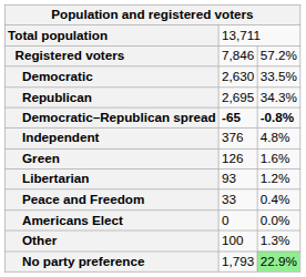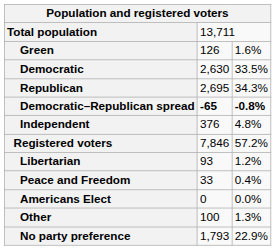 <table class="wikitable collapsible collapsed">
 <tr>
 <th colspan="3">Population and registered voters</th>
 </tr>
 <tr>
 <th scope="row" style="text-align: left;">Total population</th>
 <td colspan="2">13,711</td>
 </tr>
 <tr>
-<th scope="row" style="text-align: left;">  Registered voters</th>
-<td>7,846</td>
-<td>57.2%</td>
+<th scope="row" style="text-align: left;">    Green</th>
+<td>126</td>
+<td>1.6%</td>
 </tr>
 <tr>
 <th scope="row" style="text-align: left;">    Democratic</th>
 <td>2,630</td>
 <td>33.5%</td>
 </tr>
 <tr>
 <th scope="row" style="text-align: left;">    Republican</th>
 <td>2,695</td>
 <td>34.3%</td>
 </tr>
 <tr>
 <th scope="row" style="text-align: left;">    Democratic–Republican spread</th>
 <td><span><strong>-65</strong></span></td>
 <td><span><strong>-0.8%</strong></span></td>
 </tr>
 <tr>
 <th scope="row" style="text-align: left;">    Independent</th>
 <td>376</td>
 <td>4.8%</td>
 </tr>
 <tr>
-<th scope="row" style="text-align: left;">    Green</th>
-<td>126</td>
-<td>1.6%</td>
+<th scope="row" style="text-align: left;">  Registered voters</th>
+<td>7,846</td>
+<td>57.2%</td>
 </tr>
 <tr>
 <th scope="row" style="text-align: left;">    Libertarian</th>
 <td>93</td>
 <td>1.2%</td>
 </tr>
 <tr>
 <th scope="row" style="text-align: left;">    Peace and Freedom</th>
 <td>33</td>
 <td>0.4%</td>
 </tr>
 <tr>
 <th scope="row" style="text-align: left;">    Americans Elect</th>
 <td>0</td>
 <td>0.0%</td>
 </tr>
 <tr>
 <th scope="row" style="text-align: left;">    Other</th>
 <td>100</td>
 <td>1.3%</td>
 </tr>
 <tr>
 <th scope="row" style="text-align: left;">    No party preference</th>
 <td>1,793</td>
-<td style="background: lightgreen;">22.9%</td>
+<td>22.9%</td>
 </tr>
 </table>
